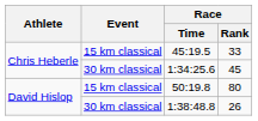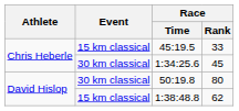 <table class="wikitable" style="font-size:90%">
 <tr>
 <th rowspan="2">Athlete</th>
 <th rowspan="2">Event</th>
 <th colspan="2">Race</th>
 </tr>
 <tr>
 <th>Time</th>
 <th>Rank</th>
 </tr>
 <tr align="center">
 <td align="left" rowspan=2><a href='#'>Chris Heberle</a></td>
 <td align="left"><a href='#'>15 km classical</a></td>
 <td>45:19.5</td>
 <td>33</td>
 </tr>
 <tr align="center">
 <td align="left"><a href='#'>30 km classical</a></td>
 <td>1:34:25.6</td>
 <td>45</td>
 </tr>
 <tr align="center">
 <td align="left" rowspan=2><a href='#'>David Hislop</a></td>
-<td align="left"><a href='#'>15 km classical</a></td>
+<td align="left"><a href='#'>30 km classical</a></td>
 <td>50:19.8</td>
 <td>80</td>
 </tr>
 <tr align="center">
-<td align="left"><a href='#'>30 km classical</a></td>
+<td align="left"><a href='#'>15 km classical</a></td>
 <td>1:38:48.8</td>
-<td>26</td>
+<td>62</td>
 </tr>
 </table>
